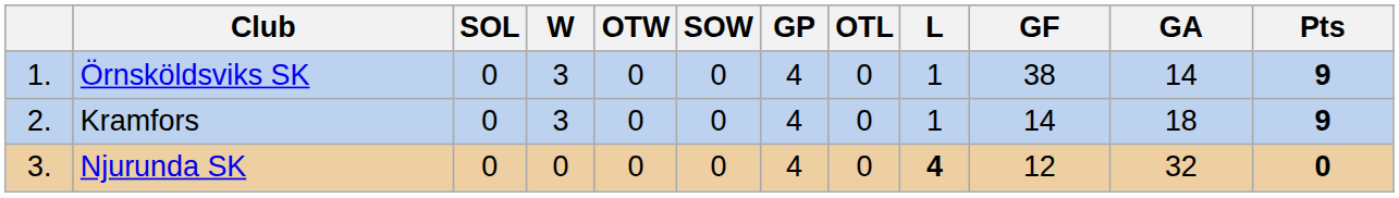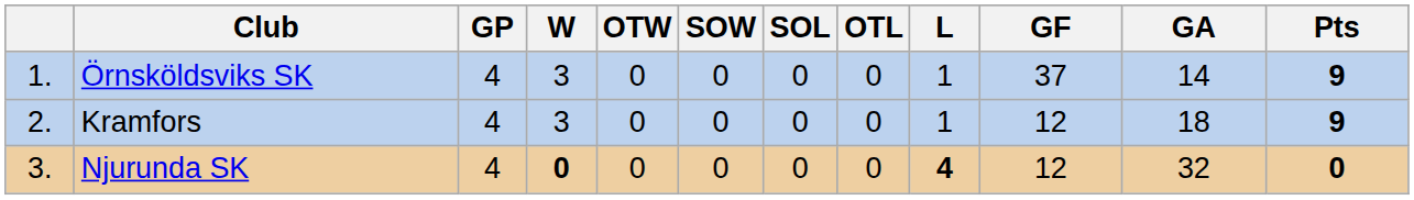 <table class="wikitable">
 <tr>
 <th width="30"></th>
 <th width="200">Club</th>
-<th width="30">SOL</th>
+<th width="30">GP</th>
 <th width="30">W</th>
 <th width="30">OTW</th>
 <th width="30">SOW</th>
-<th width="30">GP</th>
+<th width="30">SOL</th>
 <th width="30">OTL</th>
 <th width="30">L</th>
 <th width="70">GF</th>
 <th width="70">GA</th>
 <th width="70">Pts</th>
 </tr>
 <tr bgcolor="#BCD2EE" align="center">
 <td>1.</td>
 <td align="left"><a href='#'>Örnsköldsviks SK</a></td>
-<td>0</td>
+<td>4</td>
 <td>3</td>
 <td>0</td>
 <td>0</td>
-<td>4</td>
+<td>0</td>
 <td>0</td>
 <td>1</td>
-<td>38</td>
+<td>37</td>
 <td>14</td>
 <td><strong>9</strong></td>
 </tr>
 <tr bgcolor="#BCD2EE" align="center">
 <td>2.</td>
 <td align="left">Kramfors</td>
-<td>0</td>
+<td>4</td>
 <td>3</td>
 <td>0</td>
 <td>0</td>
-<td>4</td>
+<td>0</td>
 <td>0</td>
 <td>1</td>
-<td>14</td>
+<td>12</td>
 <td>18</td>
 <td><strong>9</strong></td>
 </tr>
 <tr bgcolor="#EECFA1" align="center">
 <td>3.</td>
 <td align="left"><a href='#'>Njurunda SK</a></td>
+<td>4</td>
+<td><strong>0</strong></td>
 <td>0</td>
 <td>0</td>
 <td>0</td>
-<td>0</td>
-<td>4</td>
 <td>0</td>
 <td><strong>4</strong></td>
 <td>12</td>
 <td>32</td>
 <td><strong>0</strong></td>
 </tr>
 </table>
